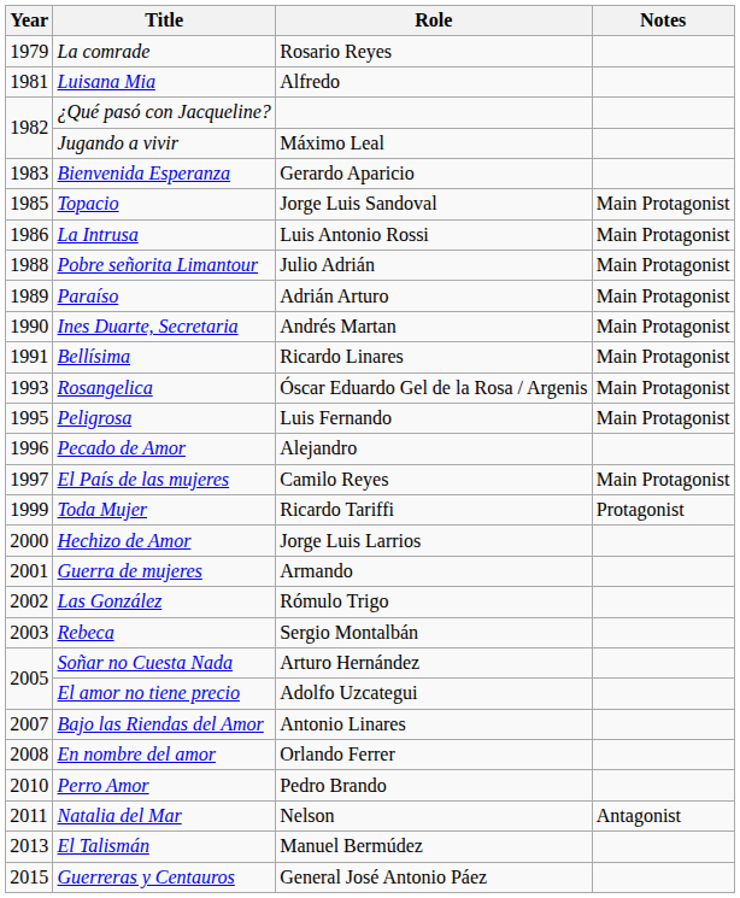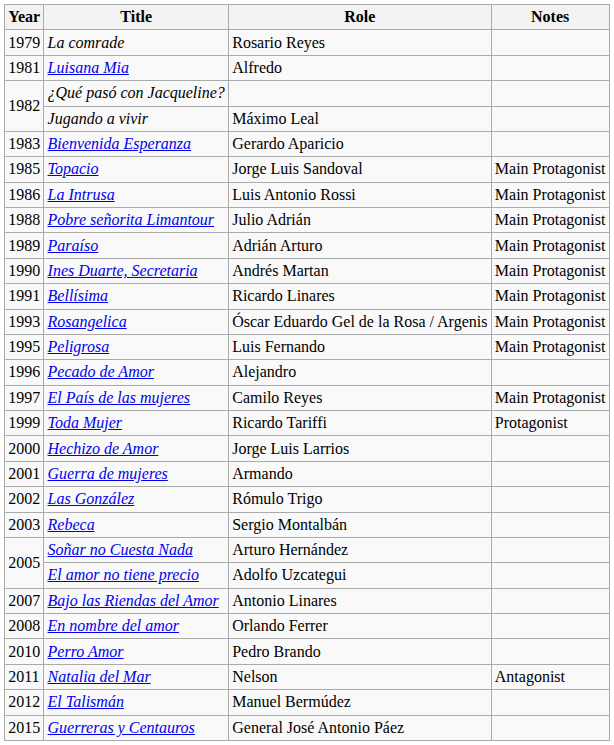 <table class="wikitable">
 <tr>
 <th>Year</th>
 <th>Title</th>
 <th>Role</th>
 <th>Notes</th>
 </tr>
 <tr>
 <td>1979</td>
 <td><em>La comrade</em></td>
 <td>Rosario Reyes</td>
 <td></td>
 </tr>
 <tr>
 <td>1981</td>
 <td><em><a href='#'>Luisana Mia</a></em></td>
 <td>Alfredo</td>
 <td></td>
 </tr>
 <tr>
 <td rowspan=2>1982</td>
 <td><em>¿Qué pasó con Jacqueline?</em></td>
 <td></td>
 <td></td>
 </tr>
 <tr>
 <td><em>Jugando a vivir</em></td>
 <td>Máximo Leal</td>
 <td></td>
 </tr>
 <tr>
 <td>1983</td>
 <td><em><a href='#'>Bienvenida Esperanza</a></em></td>
 <td>Gerardo Aparicio</td>
 <td></td>
 </tr>
 <tr>
 <td>1985</td>
 <td><em><a href='#'>Topacio</a></em></td>
 <td>Jorge Luis Sandoval</td>
 <td>Main Protagonist</td>
 </tr>
 <tr>
 <td>1986</td>
 <td><em><a href='#'>La Intrusa</a></em></td>
 <td>Luis Antonio Rossi</td>
 <td>Main Protagonist</td>
 </tr>
 <tr>
 <td>1988</td>
 <td><em><a href='#'>Pobre señorita Limantour</a></em></td>
 <td>Julio Adrián</td>
 <td>Main Protagonist</td>
 </tr>
 <tr>
 <td>1989</td>
 <td><em><a href='#'>Paraíso</a></em></td>
 <td>Adrián Arturo</td>
 <td>Main Protagonist</td>
 </tr>
 <tr>
 <td>1990</td>
 <td><em><a href='#'>Ines Duarte, Secretaria</a></em></td>
 <td>Andrés Martan</td>
 <td>Main Protagonist</td>
 </tr>
 <tr>
 <td>1991</td>
 <td><em><a href='#'>Bellísima</a></em></td>
 <td>Ricardo Linares</td>
 <td>Main Protagonist</td>
 </tr>
 <tr>
 <td>1993</td>
 <td><em><a href='#'>Rosangelica</a></em></td>
 <td>Óscar Eduardo Gel de la Rosa / Argenis</td>
 <td>Main Protagonist</td>
 </tr>
 <tr>
 <td>1995</td>
 <td><em><a href='#'>Peligrosa</a></em></td>
 <td>Luis Fernando</td>
 <td>Main Protagonist</td>
 </tr>
 <tr>
 <td>1996</td>
 <td><em><a href='#'>Pecado de Amor</a></em></td>
 <td>Alejandro</td>
 <td></td>
 </tr>
 <tr>
 <td>1997</td>
 <td><em><a href='#'>El País de las mujeres</a></em></td>
 <td>Camilo Reyes</td>
 <td>Main Protagonist</td>
 </tr>
 <tr>
 <td>1999</td>
 <td><em><a href='#'>Toda Mujer</a></em></td>
 <td>Ricardo Tariffi</td>
 <td>Protagonist</td>
 </tr>
 <tr>
 <td>2000</td>
 <td><em><a href='#'>Hechizo de Amor</a></em></td>
 <td>Jorge Luis Larrios</td>
 <td></td>
 </tr>
 <tr>
 <td>2001</td>
 <td><em><a href='#'>Guerra de mujeres</a></em></td>
 <td>Armando</td>
 <td></td>
 </tr>
 <tr>
 <td>2002</td>
 <td><em><a href='#'>Las González</a></em></td>
 <td>Rómulo Trigo</td>
 <td></td>
 </tr>
 <tr>
 <td>2003</td>
 <td><em><a href='#'>Rebeca</a></em></td>
 <td>Sergio Montalbán</td>
 <td></td>
 </tr>
 <tr>
 <td rowspan=2>2005</td>
 <td><em><a href='#'>Soñar no Cuesta Nada</a></em></td>
 <td>Arturo Hernández</td>
 <td></td>
 </tr>
 <tr>
 <td><em><a href='#'>El amor no tiene precio</a></em></td>
 <td>Adolfo Uzcategui</td>
 <td></td>
 </tr>
 <tr>
 <td>2007</td>
 <td><em><a href='#'>Bajo las Riendas del Amor</a></em></td>
 <td>Antonio Linares</td>
 <td></td>
 </tr>
 <tr>
 <td>2008</td>
 <td><em><a href='#'>En nombre del amor</a></em></td>
 <td>Orlando Ferrer</td>
 <td></td>
 </tr>
 <tr>
 <td>2010</td>
 <td><em><a href='#'>Perro Amor</a></em></td>
 <td>Pedro Brando</td>
 <td></td>
 </tr>
 <tr>
 <td>2011</td>
 <td><em><a href='#'>Natalia del Mar</a></em></td>
 <td>Nelson</td>
 <td>Antagonist</td>
 </tr>
 <tr>
-<td>2013</td>
+<td>2012</td>
 <td><em><a href='#'>El Talismán</a></em></td>
 <td>Manuel Bermúdez</td>
 <td></td>
 </tr>
 <tr>
 <td>2015</td>
 <td><em><a href='#'>Guerreras y Centauros</a></em></td>
 <td>General José Antonio Páez</td>
 <td></td>
 </tr>
 <tr>
 </tr>
 </table>
